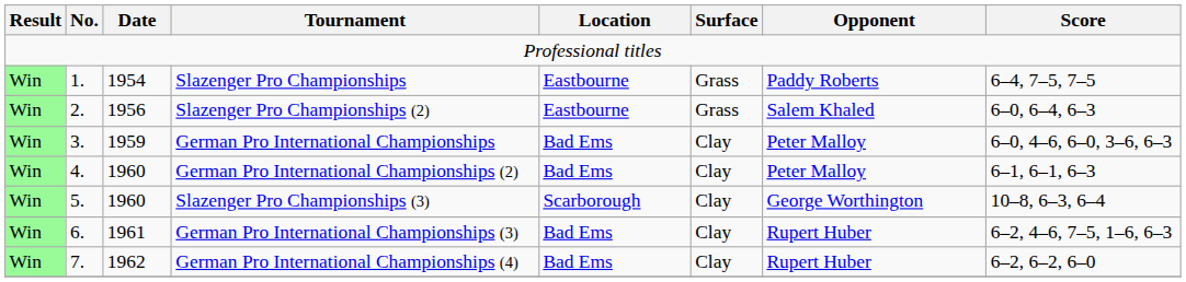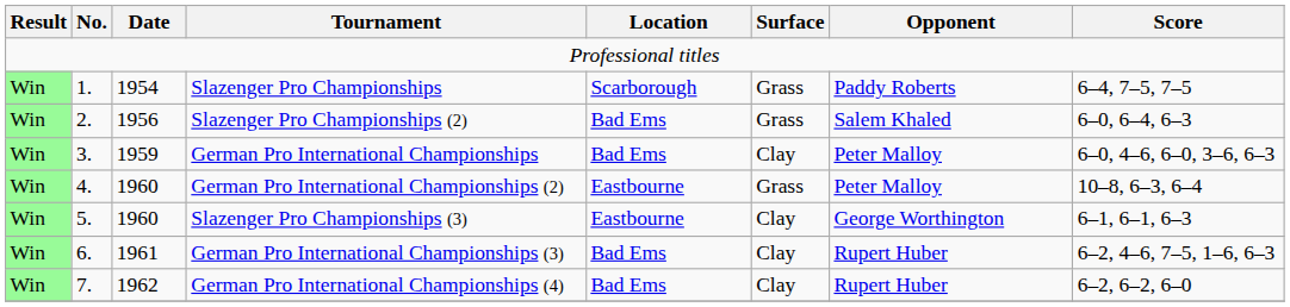 <table class="sortable wikitable">
 <tr>
 <th width=40>Result</th>
 <th width=20>No.</th>
 <th width=50>Date</th>
 <th width=300>Tournament</th>
 <th width=120>Location</th>
 <th width=50>Surface</th>
 <th width=180>Opponent</th>
 <th width=155 class="unsortable">Score</th>
 </tr>
 <tr>
 <td colspan=8 align=center><em>Professional titles</em></td>
 </tr>
 <tr>
 <td bgcolor=#98fb98>Win</td>
 <td>1.</td>
 <td>1954</td>
 <td><a href='#'>Slazenger Pro Championships</a></td>
-<td><a href='#'>Eastbourne</a></td>
+<td><a href='#'>Scarborough</a></td>
 <td>Grass</td>
 <td> <a href='#'>Paddy Roberts</a></td>
 <td>6–4, 7–5, 7–5</td>
 </tr>
 <tr>
 <td bgcolor=#98fb98>Win</td>
 <td>2.</td>
 <td>1956</td>
 <td><a href='#'>Slazenger Pro Championships</a> <small>(2)</small></td>
-<td><a href='#'>Eastbourne</a></td>
+<td><a href='#'>Bad Ems</a></td>
 <td>Grass</td>
 <td> <a href='#'>Salem Khaled</a></td>
 <td>6–0, 6–4, 6–3</td>
 </tr>
 <tr>
 <td bgcolor=#98fb98>Win</td>
 <td>3.</td>
 <td>1959</td>
 <td><a href='#'>German Pro International Championships</a></td>
 <td><a href='#'>Bad Ems</a></td>
 <td>Clay</td>
 <td> <a href='#'>Peter Malloy</a></td>
 <td>6–0, 4–6, 6–0, 3–6, 6–3</td>
 </tr>
 <tr>
 <td bgcolor=#98fb98>Win</td>
 <td>4.</td>
 <td>1960</td>
 <td><a href='#'>German Pro International Championships</a> <small>(2)</small></td>
-<td><a href='#'>Bad Ems</a></td>
-<td>Clay</td>
+<td><a href='#'>Eastbourne</a></td>
+<td>Grass</td>
 <td> <a href='#'>Peter Malloy</a></td>
-<td>6–1, 6–1, 6–3</td>
+<td>10–8, 6–3, 6–4</td>
 </tr>
 <tr>
 <td bgcolor=#98fb98>Win</td>
 <td>5.</td>
 <td>1960</td>
 <td><a href='#'>Slazenger Pro Championships</a> <small>(3)</small></td>
-<td><a href='#'>Scarborough</a></td>
+<td><a href='#'>Eastbourne</a></td>
 <td>Clay</td>
 <td> <a href='#'>George Worthington</a></td>
-<td>10–8, 6–3, 6–4</td>
+<td>6–1, 6–1, 6–3</td>
 </tr>
 <tr>
 <td bgcolor=#98fb98>Win</td>
 <td>6.</td>
 <td>1961</td>
 <td><a href='#'>German Pro International Championships</a> <small>(3)</small></td>
 <td><a href='#'>Bad Ems</a></td>
 <td>Clay</td>
 <td> <a href='#'>Rupert Huber</a></td>
 <td>6–2, 4–6, 7–5, 1–6, 6–3</td>
 </tr>
 <tr>
 <td bgcolor=#98fb98>Win</td>
 <td>7.</td>
 <td>1962</td>
 <td><a href='#'>German Pro International Championships</a> <small>(4)</small></td>
 <td><a href='#'>Bad Ems</a></td>
 <td>Clay</td>
 <td> <a href='#'>Rupert Huber</a></td>
 <td>6–2, 6–2, 6–0</td>
 </tr>
 <tr>
 </tr>
 </table>
